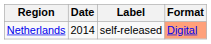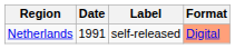 <table class="wikitable">
 <tr>
 <th>Region</th>
 <th>Date</th>
 <th>Label</th>
 <th>Format</th>
 </tr>
 <tr>
 <td><a href='#'>Netherlands</a></td>
-<td>2014</td>
+<td>1991</td>
 <td>self-released</td>
 <td style="background: lightsalmon;"><a href='#'>Digital</a></td>
 </tr>
 </table>
